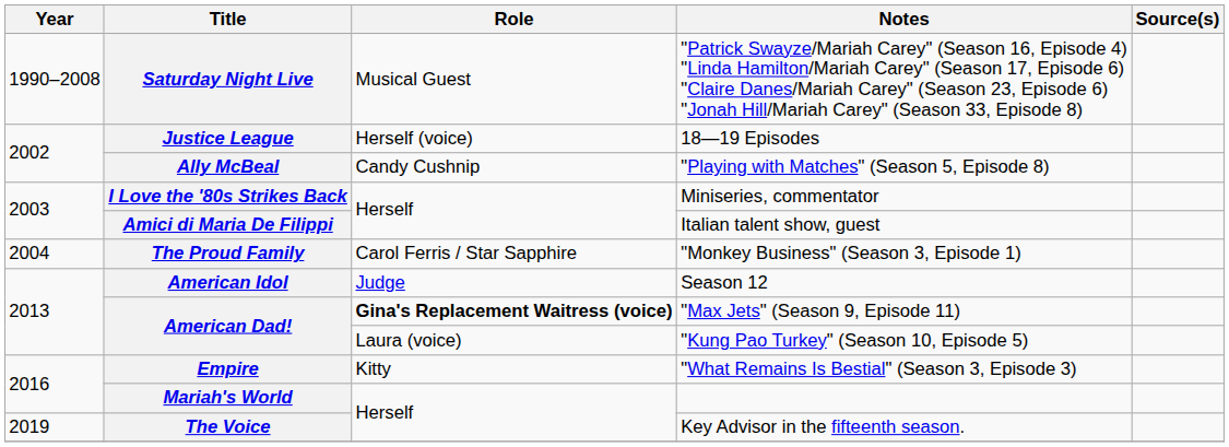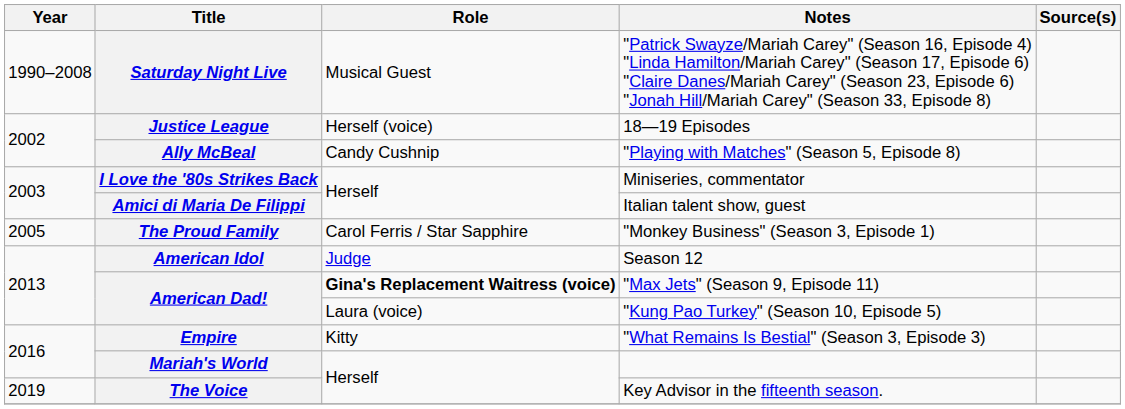 <table class="wikitable sortable plainrowheaders">
 <tr>
 <th>Year</th>
 <th>Title</th>
 <th>Role</th>
 <th class="unsortable">Notes</th>
 <th>Source(s)</th>
 </tr>
 <tr>
 <td>1990–2008</td>
 <th scope="row"><em><a href='#'>Saturday Night Live</a> </em></th>
 <td>Musical Guest</td>
 <td>"<a href='#'>Patrick Swayze</a>/Mariah Carey" (Season 16, Episode 4)<br>"<a href='#'>Linda Hamilton</a>/Mariah Carey" (Season 17, Episode 6)<br>"<a href='#'>Claire Danes</a>/Mariah Carey" (Season 23, Episode 6)<br>"<a href='#'>Jonah Hill</a>/Mariah Carey" (Season 33, Episode 8)</td>
 <td></td>
 </tr>
 <tr>
 <td Rowspan="2">2002</td>
 <th scope="row"><em><a href='#'>Justice League</a></em></th>
 <td>Herself (voice)</td>
 <td>18—19 Episodes</td>
 <td></td>
 </tr>
 <tr>
 <th scope="row"><em><a href='#'>Ally McBeal</a> </em></th>
 <td>Candy Cushnip</td>
 <td>"<a href='#'>Playing with Matches</a>" (Season 5, Episode 8)</td>
 <td></td>
 </tr>
 <tr>
 <td rowspan="2">2003</td>
 <th scope="row"><em><a href='#'>I Love the '80s Strikes Back</a></em></th>
 <td rowspan="2">Herself</td>
 <td>Miniseries, commentator</td>
 <td></td>
 </tr>
 <tr>
 <th scope="row"><em><a href='#'>Amici di Maria De Filippi</a></em></th>
 <td>Italian talent show, guest</td>
 <td></td>
 </tr>
 <tr>
-<td>2004</td>
+<td>2005</td>
 <th scope="row"><em><a href='#'>The Proud Family</a></em></th>
 <td>Carol Ferris / Star Sapphire</td>
 <td>"Monkey Business" (Season 3, Episode 1)</td>
 <td></td>
 </tr>
 <tr>
 <td rowspan="3">2013</td>
 <th scope="row"><em><a href='#'>American Idol</a></em></th>
 <td><a href='#'>Judge</a></td>
 <td>Season 12</td>
 <td></td>
 </tr>
 <tr>
 <th scope="row" rowspan="2"><em><a href='#'>American Dad!</a></em></th>
 <td><strong>Gina's Replacement Waitress (voice)</strong></td>
 <td>"<a href='#'>Max Jets</a>" (Season 9, Episode 11)</td>
 <td></td>
 </tr>
 <tr>
 <td>Laura (voice)</td>
 <td>"<a href='#'>Kung Pao Turkey</a>" (Season 10, Episode 5)</td>
 <td></td>
 </tr>
 <tr>
 <td rowspan="2">2016</td>
 <th scope="row"><em><a href='#'>Empire</a></em></th>
 <td>Kitty</td>
 <td>"<a href='#'>What Remains Is Bestial</a>" (Season 3, Episode 3)</td>
 <td></td>
 </tr>
 <tr>
 <th scope="row"><em><a href='#'>Mariah's World</a></em></th>
 <td rowspan="2">Herself</td>
 <td></td>
 <td></td>
 </tr>
 <tr>
 <td>2019</td>
 <th scope="row"><em><a href='#'>The Voice</a></em></th>
 <td>Key Advisor in the <a href='#'>fifteenth season</a>.</td>
 <td></td>
 </tr>
 <tr>
 </tr>
 </table>
